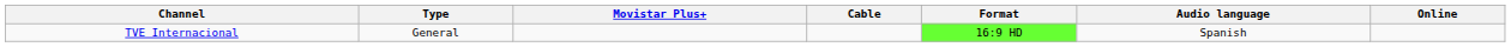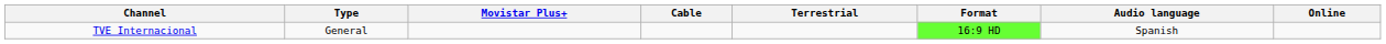 <table class="wikitable sortable" width="100%" style="text-align:center; font-size: 90%">
 <tr>
 <th>Channel</th>
 <th>Type</th>
 <th><a href='#'>Movistar Plus+</a></th>
 <th>Cable</th>
+<th>Terrestrial</th>
 <th>Format</th>
 <th>Audio language</th>
 <th>Online</th>
 </tr>
 <tr>
 <td><a href='#'>TVE Internacional</a></td>
 <td>General</td>
 <td></td>
 <td></td>
+<td></td>
 <td bgcolor="#6f3">16:9 HD</td>
 <td>Spanish</td>
 <td></td>
 </tr>
 </table>
